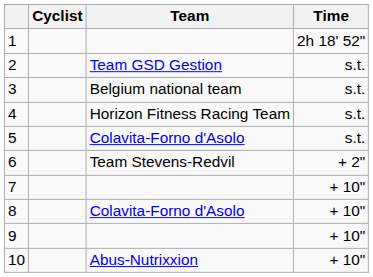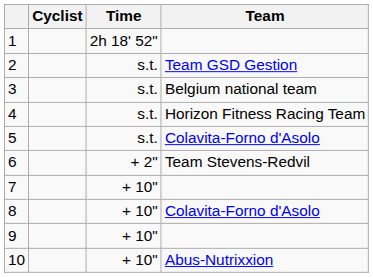 <table class="wikitable">
 <tr>
 <th></th>
 <th>Cyclist</th>
+<th>Time</th>
 <th>Team</th>
-<th>Time</th>
 </tr>
 <tr>
 <td>1</td>
 <td></td>
+<td align="right">2h 18' 52"</td>
 <td></td>
-<td align="right">2h 18' 52"</td>
 </tr>
 <tr>
 <td>2</td>
 <td></td>
+<td align="right">s.t.</td>
 <td><a href='#'>Team GSD Gestion</a></td>
-<td align="right">s.t.</td>
 </tr>
 <tr>
 <td>3</td>
 <td></td>
+<td align="right">s.t.</td>
 <td>Belgium national team</td>
-<td align="right">s.t.</td>
 </tr>
 <tr>
 <td>4</td>
 <td></td>
+<td align="right">s.t.</td>
 <td>Horizon Fitness Racing Team</td>
-<td align="right">s.t.</td>
 </tr>
 <tr>
 <td>5</td>
 <td></td>
+<td align="right">s.t.</td>
 <td><a href='#'>Colavita-Forno d'Asolo</a></td>
-<td align="right">s.t.</td>
 </tr>
 <tr>
 <td>6</td>
 <td></td>
+<td align="right">+ 2"</td>
 <td>Team Stevens-Redvil</td>
-<td align="right">+ 2"</td>
 </tr>
 <tr>
 <td>7</td>
 <td></td>
+<td align="right">+ 10"</td>
 <td></td>
-<td align="right">+ 10"</td>
 </tr>
 <tr>
 <td>8</td>
 <td></td>
+<td align="right">+ 10"</td>
 <td><a href='#'>Colavita-Forno d'Asolo</a></td>
-<td align="right">+ 10"</td>
 </tr>
 <tr>
 <td>9</td>
 <td></td>
+<td align="right">+ 10"</td>
 <td></td>
-<td align="right">+ 10"</td>
 </tr>
 <tr>
 <td>10</td>
 <td></td>
+<td align="right">+ 10"</td>
 <td><a href='#'>Abus-Nutrixxion</a></td>
-<td align="right">+ 10"</td>
 </tr>
 </table>
